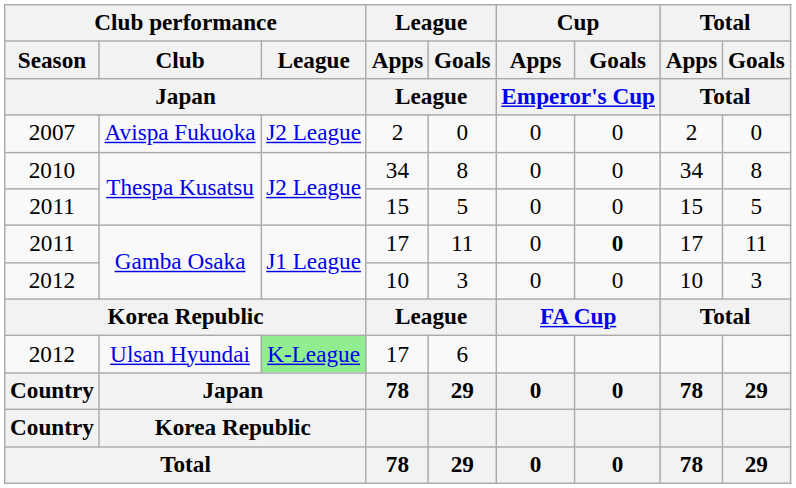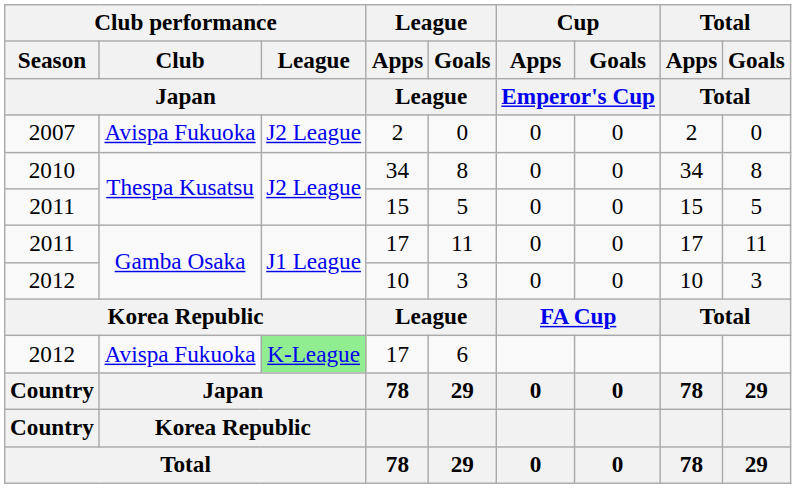 <table class="wikitable" style="text-align:center;">
 <tr>
 <th colspan=3>Club performance</th>
 <th colspan=2>League</th>
 <th colspan=2>Cup</th>
 <th colspan=2>Total</th>
 </tr>
 <tr>
 <th>Season</th>
 <th>Club</th>
 <th>League</th>
 <th>Apps</th>
 <th>Goals</th>
 <th>Apps</th>
 <th>Goals</th>
 <th>Apps</th>
 <th>Goals</th>
 </tr>
 <tr>
 <th colspan=3>Japan</th>
 <th colspan=2>League</th>
 <th colspan=2><a href='#'>Emperor's Cup</a></th>
 <th colspan=2>Total</th>
 </tr>
 <tr>
 <td>2007</td>
 <td><a href='#'>Avispa Fukuoka</a></td>
 <td><a href='#'>J2 League</a></td>
 <td>2</td>
 <td>0</td>
 <td>0</td>
 <td>0</td>
 <td>2</td>
 <td>0</td>
 </tr>
 <tr>
 <td>2010</td>
 <td rowspan=2><a href='#'>Thespa Kusatsu</a></td>
 <td rowspan=2><a href='#'>J2 League</a></td>
 <td>34</td>
 <td>8</td>
 <td>0</td>
 <td>0</td>
 <td>34</td>
 <td>8</td>
 </tr>
 <tr>
 <td>2011</td>
 <td>15</td>
 <td>5</td>
 <td>0</td>
 <td>0</td>
 <td>15</td>
 <td>5</td>
 </tr>
 <tr>
 <td>2011</td>
 <td rowspan=2><a href='#'>Gamba Osaka</a></td>
 <td rowspan=2><a href='#'>J1 League</a></td>
 <td>17</td>
 <td>11</td>
 <td>0</td>
-<td><strong>0</strong></td>
+<td>0</td>
 <td>17</td>
 <td>11</td>
 </tr>
 <tr>
 <td>2012</td>
 <td>10</td>
 <td>3</td>
 <td>0</td>
 <td>0</td>
 <td>10</td>
 <td>3</td>
 </tr>
 <tr>
 <th colspan=3>Korea Republic</th>
 <th colspan=2>League</th>
 <th colspan=2><a href='#'>FA Cup</a></th>
 <th colspan=2>Total</th>
 </tr>
 <tr>
 <td>2012</td>
-<td><a href='#'>Ulsan Hyundai</a></td>
+<td><a href='#'>Avispa Fukuoka</a></td>
 <td style="background: lightgreen;"><a href='#'>K-League</a></td>
 <td>17</td>
 <td>6</td>
 <td></td>
 <td></td>
 <td></td>
 <td></td>
 </tr>
 <tr>
 <th rowspan=1>Country</th>
 <th colspan=2>Japan</th>
 <th>78</th>
 <th>29</th>
 <th>0</th>
 <th>0</th>
 <th>78</th>
 <th>29</th>
 </tr>
 <tr>
 <th rowspan=1>Country</th>
 <th colspan=2>Korea Republic</th>
 <th></th>
 <th></th>
 <th></th>
 <th></th>
 <th></th>
 <th></th>
 </tr>
 <tr>
 <th colspan=3>Total</th>
 <th>78</th>
 <th>29</th>
 <th>0</th>
 <th>0</th>
 <th>78</th>
 <th>29</th>
 </tr>
 </table>
